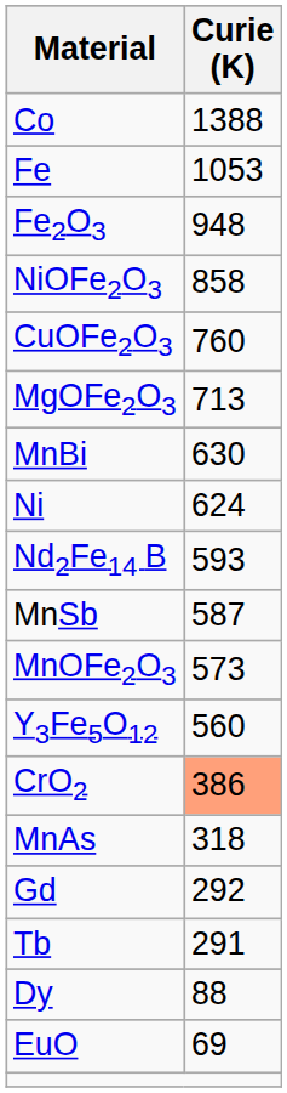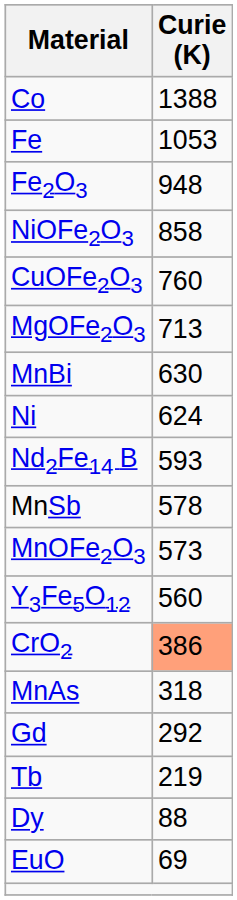 <table class="wikitable" style="float:right;margin:0 0 1em 1em;">
 <tr>
 <th>Material</th>
 <th>Curie <br> (K)</th>
 </tr>
 <tr>
 <td><a href='#'>Co</a></td>
 <td>1388</td>
 </tr>
 <tr>
 <td><a href='#'>Fe</a></td>
 <td>1053</td>
 </tr>
 <tr>
 <td><a href='#'>Fe<sub>2</sub>O<sub>3</sub></a></td>
 <td>948</td>
 </tr>
 <tr>
 <td><a href='#'>NiOFe<sub>2</sub>O<sub>3</sub></a></td>
 <td>858</td>
 </tr>
 <tr>
 <td><a href='#'>CuOFe<sub>2</sub>O<sub>3</sub></a></td>
 <td>760</td>
 </tr>
 <tr>
 <td><a href='#'>MgOFe<sub>2</sub>O<sub>3</sub></a></td>
 <td>713</td>
 </tr>
 <tr>
 <td><a href='#'>MnBi</a></td>
 <td>630</td>
 </tr>
 <tr>
 <td><a href='#'>Ni</a></td>
 <td>624</td>
 </tr>
 <tr>
 <td><a href='#'>Nd<sub>2</sub>Fe<sub>14 </sub>B</a></td>
 <td>593</td>
 </tr>
 <tr>
 <td>Mn<a href='#'>Sb</a></td>
-<td>587</td>
+<td>578</td>
 </tr>
 <tr>
 <td><a href='#'>MnOFe<sub>2</sub>O<sub>3</sub></a></td>
 <td>573</td>
 </tr>
 <tr>
 <td><a href='#'>Y<sub>3</sub>Fe<sub>5</sub>O<sub>12</sub></a></td>
 <td>560</td>
 </tr>
 <tr>
 <td><a href='#'>CrO<sub>2</sub></a></td>
 <td style="background: lightsalmon;">386</td>
 </tr>
 <tr>
 <td><a href='#'>MnAs</a></td>
 <td>318</td>
 </tr>
 <tr>
 <td><a href='#'>Gd</a></td>
 <td>292</td>
 </tr>
 <tr>
 <td><a href='#'>Tb</a></td>
-<td>291</td>
+<td>219</td>
 </tr>
 <tr>
 <td><a href='#'>Dy</a></td>
 <td>88</td>
 </tr>
 <tr>
 <td><a href='#'>EuO</a></td>
 <td>69<br></td>
 </tr>
 <tr>
 <td colspan=2></td>
 </tr>
 </table>
